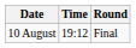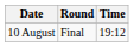 <table class="wikitable">
 <tr>
 <th>Date</th>
+<th>Round</th>
 <th>Time</th>
-<th>Round</th>
 </tr>
 <tr>
 <td>10 August</td>
+<td>Final</td>
 <td>19:12</td>
-<td>Final</td>
 </tr>
 </table>
